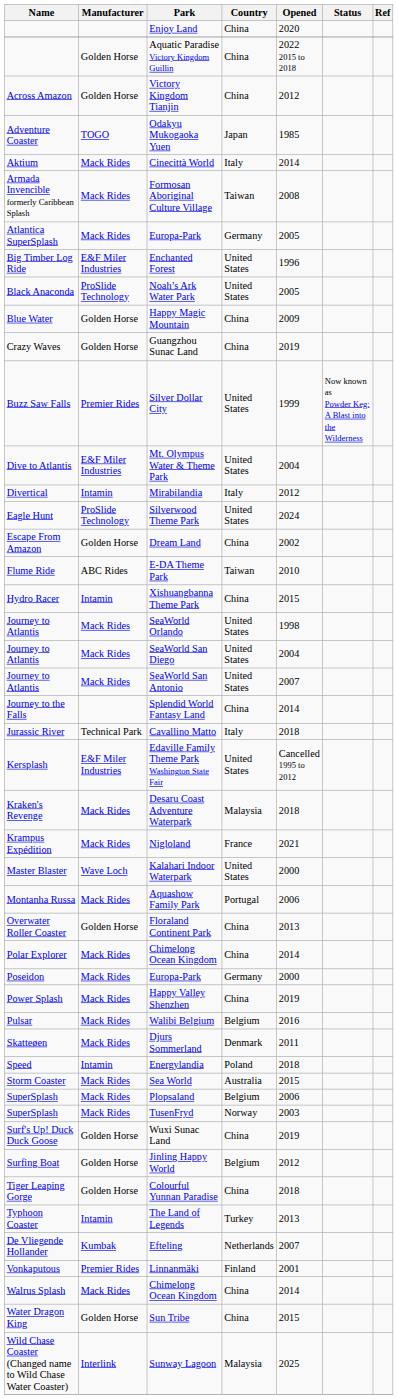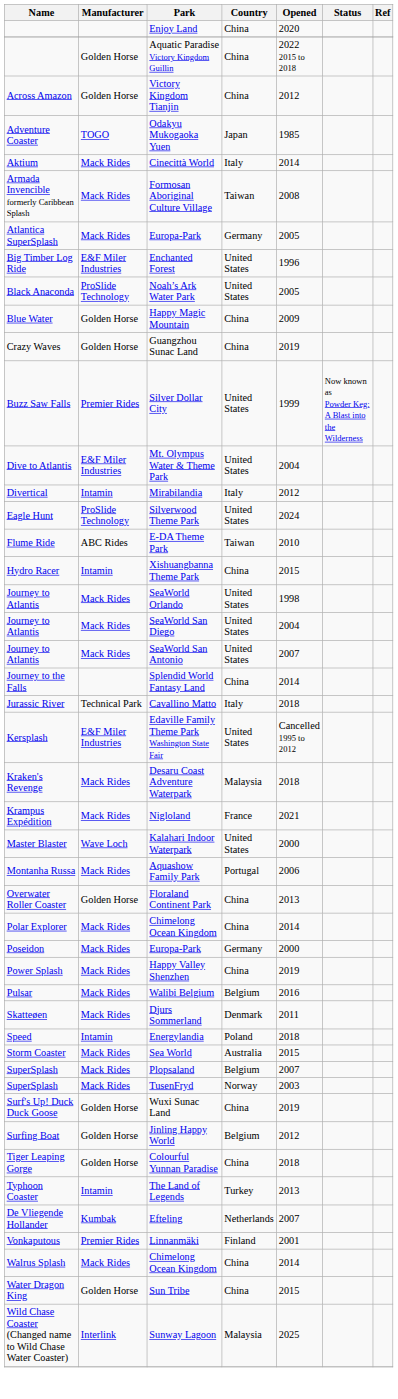 <table class="wikitable sortable">
 <tr>
 <th>Name</th>
 <th>Manufacturer</th>
 <th>Park</th>
 <th>Country</th>
 <th>Opened</th>
 <th>Status</th>
 <th class="unsortable">Ref</th>
 </tr>
 <tr>
 <td></td>
 <td></td>
 <td><a href='#'>Enjoy Land</a></td>
 <td> China</td>
 <td>2020</td>
 <td></td>
 <td></td>
 </tr>
 <tr>
 </tr>
 <tr>
 <td></td>
 <td>Golden Horse</td>
 <td>Aquatic Paradise<br><small><a href='#'>Victory Kingdom Guillin</a></small></td>
 <td> China</td>
 <td>2022<br><small>2015 to 2018</small></td>
 <td></td>
 <td></td>
 </tr>
 <tr>
 <td><a href='#'>Across Amazon</a></td>
 <td>Golden Horse</td>
 <td><a href='#'>Victory Kingdom Tianjin</a></td>
 <td> China</td>
 <td>2012</td>
 <td></td>
 <td></td>
 </tr>
 <tr>
 <td><a href='#'>Adventure Coaster</a></td>
 <td><a href='#'>TOGO</a></td>
 <td><a href='#'>Odakyu Mukogaoka Yuen</a></td>
 <td> Japan</td>
 <td>1985</td>
 <td></td>
 <td></td>
 </tr>
 <tr>
 <td><a href='#'>Aktium</a></td>
 <td><a href='#'>Mack Rides</a></td>
 <td><a href='#'>Cinecittà World</a></td>
 <td> Italy</td>
 <td>2014</td>
 <td></td>
 <td></td>
 </tr>
 <tr>
 <td><a href='#'>Armada Invencible</a><br><small>formerly Caribbean Splash</small></td>
 <td><a href='#'>Mack Rides</a></td>
 <td><a href='#'>Formosan Aboriginal Culture Village</a></td>
 <td> Taiwan</td>
 <td>2008</td>
 <td></td>
 <td></td>
 </tr>
 <tr>
 <td><a href='#'>Atlantica SuperSplash</a></td>
 <td><a href='#'>Mack Rides</a></td>
 <td><a href='#'>Europa-Park</a></td>
 <td> Germany</td>
 <td>2005</td>
 <td></td>
 <td></td>
 </tr>
 <tr>
 <td><a href='#'>Big Timber Log Ride</a></td>
 <td><a href='#'>E&F Miler Industries</a></td>
 <td><a href='#'>Enchanted Forest</a></td>
 <td> United States</td>
 <td>1996</td>
 <td></td>
 <td></td>
 </tr>
 <tr>
 <td><a href='#'>Black Anaconda</a></td>
 <td><a href='#'>ProSlide Technology</a></td>
 <td><a href='#'>Noah’s Ark Water Park</a></td>
 <td> United States</td>
 <td>2005</td>
 <td></td>
 </tr>
 <tr>
 <td><a href='#'>Blue Water</a></td>
 <td>Golden Horse</td>
 <td><a href='#'>Happy Magic Mountain</a></td>
 <td> China</td>
 <td>2009</td>
 <td></td>
 <td></td>
 </tr>
 <tr>
 <td>Crazy Waves</td>
 <td>Golden Horse</td>
 <td>Guangzhou Sunac Land</td>
 <td> China</td>
 <td>2019</td>
 <td></td>
 <td></td>
 </tr>
 <tr>
 <td><a href='#'>Buzz Saw Falls</a></td>
 <td><a href='#'>Premier Rides</a></td>
 <td><a href='#'>Silver Dollar City</a></td>
 <td> United States</td>
 <td>1999</td>
 <td><br><small>Now known as <br><a href='#'>Powder Keg: A Blast into the Wilderness</a></small></td>
 <td></td>
 </tr>
 <tr>
 <td><a href='#'>Dive to Atlantis</a></td>
 <td><a href='#'>E&F Miler Industries</a></td>
 <td><a href='#'>Mt. Olympus Water & Theme Park</a></td>
 <td> United States</td>
 <td>2004</td>
 <td></td>
 <td></td>
 </tr>
 <tr>
 <td><a href='#'>Divertical</a></td>
 <td><a href='#'>Intamin</a></td>
 <td><a href='#'>Mirabilandia</a></td>
 <td> Italy</td>
 <td>2012</td>
 <td></td>
 <td></td>
 </tr>
 <tr>
 <td><a href='#'>Eagle Hunt</a></td>
 <td><a href='#'>ProSlide Technology</a></td>
 <td><a href='#'>Silverwood Theme Park</a></td>
 <td> United States</td>
 <td>2024</td>
-<td></td>
-</tr>
-<tr>
-<td><a href='#'>Escape From Amazon</a></td>
-<td>Golden Horse</td>
-<td><a href='#'>Dream Land</a></td>
-<td> China</td>
-<td>2002</td>
-<td></td>
 <td></td>
 </tr>
 <tr>
 <td><a href='#'>Flume Ride</a></td>
 <td>ABC Rides</td>
 <td><a href='#'>E-DA Theme Park</a></td>
 <td> Taiwan</td>
 <td>2010</td>
 <td></td>
 <td></td>
 </tr>
 <tr>
 <td><a href='#'>Hydro Racer</a></td>
 <td><a href='#'>Intamin</a></td>
 <td><a href='#'>Xishuangbanna Theme Park</a></td>
 <td> China</td>
 <td>2015</td>
 <td></td>
 <td></td>
 </tr>
 <tr>
 <td><a href='#'>Journey to Atlantis</a></td>
 <td><a href='#'>Mack Rides</a></td>
 <td><a href='#'>SeaWorld Orlando</a></td>
 <td> United States</td>
 <td>1998</td>
 <td></td>
 <td></td>
 </tr>
 <tr>
 <td><a href='#'>Journey to Atlantis</a></td>
 <td><a href='#'>Mack Rides</a></td>
 <td><a href='#'>SeaWorld San Diego</a></td>
 <td> United States</td>
 <td>2004</td>
 <td></td>
 <td></td>
 </tr>
 <tr>
 <td><a href='#'>Journey to Atlantis</a></td>
 <td><a href='#'>Mack Rides</a></td>
 <td><a href='#'>SeaWorld San Antonio</a></td>
 <td> United States</td>
 <td>2007</td>
 <td></td>
 <td></td>
 </tr>
 <tr>
 <td><a href='#'>Journey to the Falls</a></td>
 <td></td>
 <td><a href='#'>Splendid World Fantasy Land</a></td>
 <td> China</td>
 <td>2014</td>
 <td></td>
 <td></td>
 </tr>
 <tr>
 <td><a href='#'>Jurassic River</a></td>
 <td>Technical Park</td>
 <td><a href='#'>Cavallino Matto</a></td>
 <td> Italy</td>
 <td>2018</td>
 <td></td>
 <td></td>
 </tr>
 <tr>
 <td><a href='#'>Kersplash</a></td>
 <td><a href='#'>E&F Miler Industries</a></td>
 <td><a href='#'>Edaville Family Theme Park</a><br><small><a href='#'>Washington State Fair</a></small></td>
 <td> United States</td>
 <td>Cancelled<br><small>1995 to 2012</small></td>
 <td></td>
 <td><br></td>
 </tr>
 <tr>
 <td><a href='#'>Kraken's Revenge</a></td>
 <td><a href='#'>Mack Rides</a></td>
 <td><a href='#'>Desaru Coast Adventure Waterpark</a></td>
 <td> Malaysia</td>
 <td>2018</td>
 <td></td>
 <td></td>
 </tr>
 <tr>
 <td><a href='#'>Krampus Expédition</a></td>
 <td><a href='#'>Mack Rides</a></td>
 <td><a href='#'>Nigloland</a></td>
 <td> France</td>
 <td>2021</td>
 <td></td>
 <td></td>
 </tr>
 <tr>
 <td><a href='#'>Master Blaster</a></td>
 <td><a href='#'>Wave Loch </a></td>
 <td><a href='#'>Kalahari Indoor Waterpark</a></td>
 <td> United States</td>
 <td>2000</td>
 <td></td>
 </tr>
 <tr>
 <td><a href='#'>Montanha Russa</a></td>
 <td><a href='#'>Mack Rides</a></td>
 <td><a href='#'>Aquashow Family Park</a></td>
 <td> Portugal</td>
 <td>2006</td>
 <td></td>
 <td></td>
 </tr>
 <tr>
 <td><a href='#'>Overwater Roller Coaster</a></td>
 <td>Golden Horse</td>
 <td><a href='#'>Floraland Continent Park</a></td>
 <td> China</td>
 <td>2013</td>
 <td></td>
 <td></td>
 </tr>
 <tr>
 <td><a href='#'>Polar Explorer</a></td>
 <td><a href='#'>Mack Rides</a></td>
 <td><a href='#'>Chimelong Ocean Kingdom</a></td>
 <td> China</td>
 <td>2014</td>
 <td></td>
 <td></td>
 </tr>
 <tr>
 <td><a href='#'>Poseidon</a></td>
 <td><a href='#'>Mack Rides</a></td>
 <td><a href='#'>Europa-Park</a></td>
 <td> Germany</td>
 <td>2000</td>
 <td></td>
 <td></td>
 </tr>
 <tr>
 <td><a href='#'>Power Splash</a></td>
 <td><a href='#'>Mack Rides</a></td>
 <td><a href='#'>Happy Valley Shenzhen</a></td>
 <td> China</td>
 <td>2019</td>
 <td></td>
 <td></td>
 </tr>
 <tr>
 <td><a href='#'>Pulsar</a></td>
 <td><a href='#'>Mack Rides</a></td>
 <td><a href='#'>Walibi Belgium</a></td>
 <td> Belgium</td>
 <td>2016</td>
 <td></td>
 <td></td>
 </tr>
 <tr>
 <td><a href='#'>Skatteøen</a></td>
 <td><a href='#'>Mack Rides</a></td>
 <td><a href='#'>Djurs Sommerland</a></td>
 <td> Denmark</td>
 <td>2011</td>
 <td></td>
 <td></td>
 </tr>
 <tr>
 <td><a href='#'>Speed</a></td>
 <td><a href='#'>Intamin</a></td>
 <td><a href='#'>Energylandia</a></td>
 <td> Poland</td>
 <td>2018</td>
 <td></td>
 <td></td>
 </tr>
 <tr>
 <td><a href='#'>Storm Coaster</a></td>
 <td><a href='#'>Mack Rides</a></td>
 <td><a href='#'>Sea World</a></td>
 <td> Australia</td>
 <td>2015</td>
 <td></td>
 <td></td>
 </tr>
 <tr>
 <td><a href='#'>SuperSplash</a></td>
 <td><a href='#'>Mack Rides</a></td>
 <td><a href='#'>Plopsaland</a></td>
 <td> Belgium</td>
-<td>2006</td>
+<td>2007</td>
 <td></td>
 <td></td>
 </tr>
 <tr>
 <td><a href='#'>SuperSplash</a></td>
 <td><a href='#'>Mack Rides</a></td>
 <td><a href='#'>TusenFryd</a></td>
 <td> Norway</td>
 <td>2003</td>
 <td></td>
 <td></td>
 </tr>
 <tr>
 <td><a href='#'>Surf's Up! Duck Duck Goose</a></td>
 <td>Golden Horse</td>
 <td>Wuxi Sunac Land</td>
 <td> China</td>
 <td>2019</td>
 <td></td>
 <td></td>
 </tr>
 <tr>
 <td><a href='#'>Surfing Boat</a></td>
 <td>Golden Horse</td>
 <td><a href='#'>Jinling Happy World</a></td>
 <td> Belgium</td>
 <td>2012</td>
 <td></td>
 <td></td>
 </tr>
 <tr>
 <td><a href='#'>Tiger Leaping Gorge</a></td>
 <td>Golden Horse</td>
 <td><a href='#'>Colourful Yunnan Paradise</a></td>
 <td> China</td>
 <td>2018</td>
 <td></td>
 <td></td>
 </tr>
 <tr>
 <td><a href='#'>Typhoon Coaster</a></td>
 <td><a href='#'>Intamin</a></td>
 <td><a href='#'>The Land of Legends</a></td>
 <td> Turkey</td>
 <td>2013</td>
 <td></td>
 <td></td>
 </tr>
 <tr>
 <td><a href='#'>De Vliegende Hollander</a></td>
 <td><a href='#'>Kumbak</a></td>
 <td><a href='#'>Efteling</a></td>
 <td> Netherlands</td>
 <td>2007</td>
 <td></td>
 <td></td>
 </tr>
 <tr>
 <td><a href='#'>Vonkaputous</a></td>
 <td><a href='#'>Premier Rides</a></td>
 <td><a href='#'>Linnanmäki</a></td>
 <td> Finland</td>
 <td>2001</td>
 <td></td>
 <td></td>
 </tr>
 <tr>
 <td><a href='#'>Walrus Splash</a></td>
 <td><a href='#'>Mack Rides</a></td>
 <td><a href='#'>Chimelong Ocean Kingdom</a></td>
 <td> China</td>
 <td>2014</td>
 <td></td>
 <td></td>
 </tr>
 <tr>
 <td><a href='#'>Water Dragon King</a></td>
 <td>Golden Horse</td>
 <td><a href='#'>Sun Tribe</a></td>
 <td> China</td>
 <td>2015</td>
 <td></td>
 <td></td>
 </tr>
 <tr>
 <td><a href='#'>Wild Chase Coaster</a> (Changed name to Wild Chase Water Coaster)</td>
 <td><a href='#'>Interlink</a></td>
 <td><a href='#'>Sunway Lagoon</a></td>
 <td> Malaysia</td>
 <td>2025</td>
 <td></td>
 <td></td>
 </tr>
 <tr>
 </tr>
 </table>
